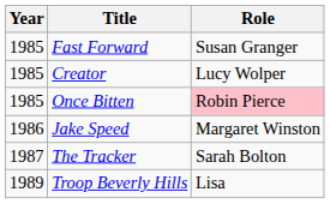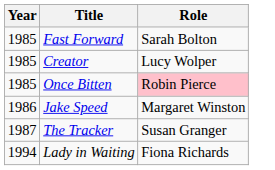 <table class="wikitable sortable">
 <tr>
 <th>Year</th>
 <th>Title</th>
 <th>Role</th>
 </tr>
 <tr>
 <td>1985</td>
 <td><em><a href='#'>Fast Forward</a></em></td>
-<td>Susan Granger</td>
+<td>Sarah Bolton</td>
 </tr>
 <tr>
 <td>1985</td>
 <td><em><a href='#'>Creator</a></em></td>
 <td>Lucy Wolper</td>
 </tr>
 <tr>
 <td>1985</td>
 <td><em><a href='#'>Once Bitten</a></em></td>
 <td style="background: pink;">Robin Pierce</td>
 </tr>
 <tr>
 <td>1986</td>
 <td><em><a href='#'>Jake Speed</a></em></td>
 <td>Margaret Winston</td>
 </tr>
 <tr>
 <td>1987</td>
 <td><em><a href='#'>The Tracker</a></em></td>
-<td>Sarah Bolton</td>
+<td>Susan Granger</td>
 </tr>
 <tr>
-<td>1989</td>
-<td><em><a href='#'>Troop Beverly Hills</a></em></td>
-<td>Lisa</td>
+<td>1994</td>
+<td><em>Lady in Waiting</em></td>
+<td>Fiona Richards</td>
 </tr>
 </table>
